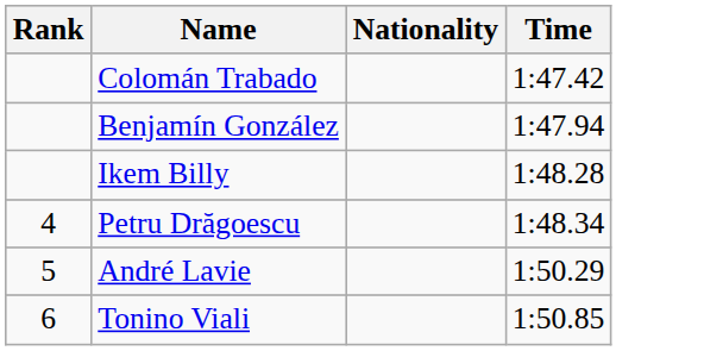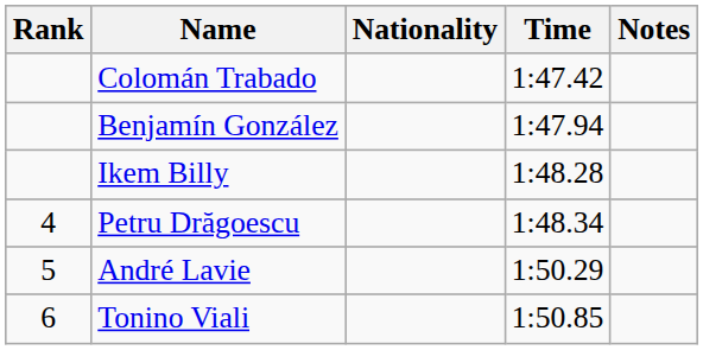 <table class="wikitable sortable" style="text-align:center">
 <tr>
 <th>Rank</th>
 <th>Name</th>
 <th>Nationality</th>
 <th>Time</th>
+<th>Notes</th>
 </tr>
 <tr>
 <td></td>
 <td align="left"><a href='#'>Colomán Trabado</a></td>
 <td align=left></td>
 <td>1:47.42</td>
+<td></td>
 </tr>
 <tr>
 <td></td>
 <td align="left"><a href='#'>Benjamín González</a></td>
 <td align=left></td>
 <td>1:47.94</td>
+<td></td>
 </tr>
 <tr>
 <td></td>
 <td align="left"><a href='#'>Ikem Billy</a></td>
 <td align=left></td>
 <td>1:48.28</td>
+<td></td>
 </tr>
 <tr>
 <td>4</td>
 <td align="left"><a href='#'>Petru Drăgoescu</a></td>
 <td align=left></td>
 <td>1:48.34</td>
+<td></td>
 </tr>
 <tr>
 <td>5</td>
 <td align="left"><a href='#'>André Lavie</a></td>
 <td align=left></td>
 <td>1:50.29</td>
+<td></td>
 </tr>
 <tr>
 <td>6</td>
 <td align="left"><a href='#'>Tonino Viali</a></td>
 <td align=left></td>
 <td>1:50.85</td>
+<td></td>
 </tr>
 </table>
